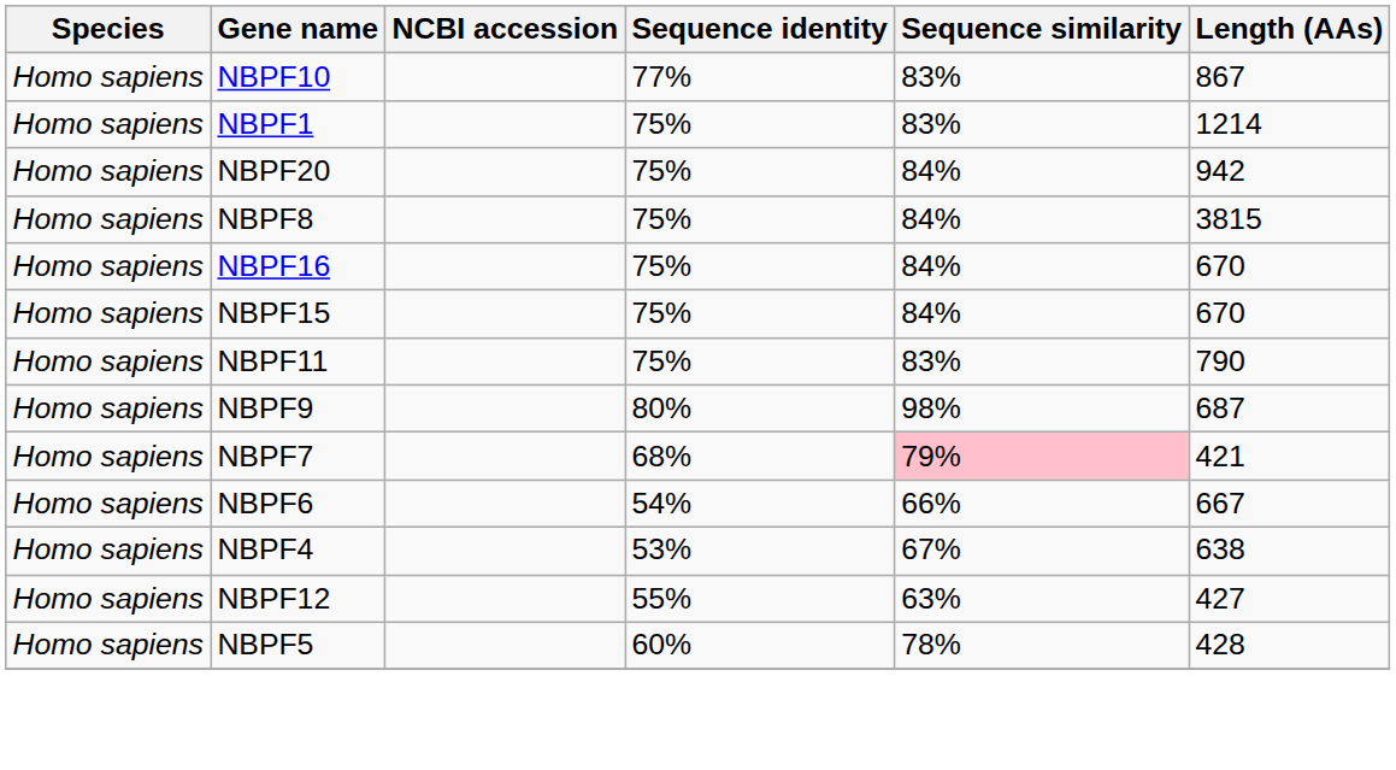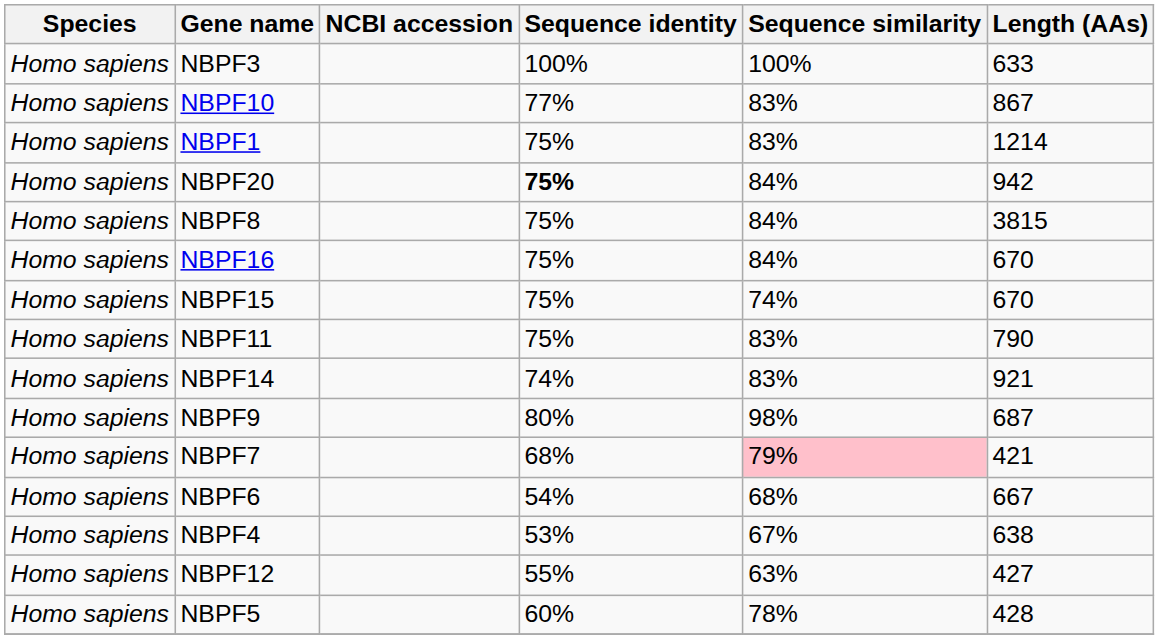 <table class="wikitable">
 <tr>
 <th>Species</th>
 <th>Gene name</th>
 <th>NCBI accession</th>
 <th>Sequence identity</th>
 <th>Sequence similarity</th>
 <th>Length (AAs)</th>
+</tr>
+<tr>
+<td><em>Homo sapiens</em></td>
+<td>NBPF3</td>
+<td></td>
+<td>100%</td>
+<td>100%</td>
+<td>633</td>
 </tr>
 <tr>
 <td><em>Homo sapiens</em></td>
 <td><a href='#'>NBPF10</a></td>
 <td></td>
 <td>77%</td>
 <td>83%</td>
 <td>867</td>
 </tr>
 <tr>
 <td><em>Homo sapiens</em></td>
 <td><a href='#'>NBPF1</a></td>
 <td></td>
 <td>75%</td>
 <td>83%</td>
 <td>1214</td>
 </tr>
 <tr>
 <td><em>Homo sapiens</em></td>
 <td>NBPF20</td>
 <td></td>
-<td>75%</td>
+<td><strong>75%</strong></td>
 <td>84%</td>
 <td>942</td>
 </tr>
 <tr>
 <td><em>Homo sapiens</em></td>
 <td>NBPF8</td>
 <td></td>
 <td>75%</td>
 <td>84%</td>
 <td>3815</td>
 </tr>
 <tr>
 <td><em>Homo sapiens</em></td>
 <td><a href='#'>NBPF16</a></td>
 <td></td>
 <td>75%</td>
 <td>84%</td>
 <td>670</td>
 </tr>
 <tr>
 <td><em>Homo sapiens</em></td>
 <td>NBPF15</td>
 <td></td>
 <td>75%</td>
-<td>84%</td>
+<td>74%</td>
 <td>670</td>
 </tr>
 <tr>
 <td><em>Homo sapiens</em></td>
 <td>NBPF11</td>
 <td></td>
 <td>75%</td>
 <td>83%</td>
 <td>790</td>
+</tr>
+<tr>
+<td><em>Homo sapiens</em></td>
+<td>NBPF14</td>
+<td></td>
+<td>74%</td>
+<td>83%</td>
+<td>921</td>
 </tr>
 <tr>
 <td><em>Homo sapiens</em></td>
 <td>NBPF9</td>
 <td></td>
 <td>80%</td>
 <td>98%</td>
 <td>687</td>
 </tr>
 <tr>
 <td><em>Homo sapiens</em></td>
 <td>NBPF7</td>
 <td></td>
 <td>68%</td>
 <td style="background: pink;">79%</td>
 <td>421</td>
 </tr>
 <tr>
 <td><em>Homo sapiens</em></td>
 <td>NBPF6</td>
 <td></td>
 <td>54%</td>
-<td>66%</td>
+<td>68%</td>
 <td>667</td>
 </tr>
 <tr>
 <td><em>Homo sapiens</em></td>
 <td>NBPF4</td>
 <td></td>
 <td>53%</td>
 <td>67%</td>
 <td>638</td>
 </tr>
 <tr>
 <td><em>Homo sapiens</em></td>
 <td>NBPF12</td>
 <td></td>
 <td>55%</td>
 <td>63%</td>
 <td>427</td>
 </tr>
 <tr>
 <td><em>Homo sapiens</em></td>
 <td>NBPF5</td>
 <td></td>
 <td>60%</td>
 <td>78%</td>
 <td>428</td>
 </tr>
 <tr>
 </tr>
 </table>
